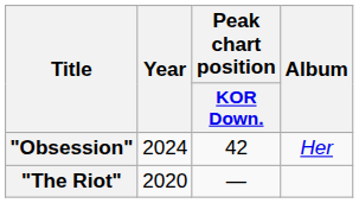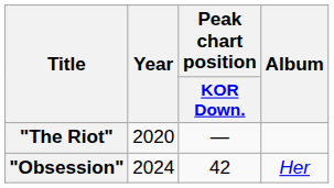 <table class="wikitable plainrowheaders" style="text-align:center">
 <tr>
 <th scope="col" rowspan="2">Title</th>
 <th scope="col" rowspan="2">Year</th>
 <th scope="col" colspan="1">Peak chart position</th>
 <th scope="col" rowspan="2">Album</th>
 </tr>
 <tr>
 <th scope="col" style="width:3em;font-size:90%"><a href='#'>KOR<br>Down.</a><br></th>
 </tr>
 <tr>
+<th scope="row">"The Riot"<br></th>
+<td>2020</td>
+<td>—</td>
+<td></td>
+</tr>
+<tr>
 <th scope="row">"Obsession"<br></th>
 <td>2024</td>
 <td>42</td>
 <td><em><a href='#'>Her</a></em></td>
 </tr>
-<tr>
-<th scope="row">"The Riot"<br></th>
-<td>2020</td>
-<td>—</td>
-<td></td>
-</tr>
 </table>
